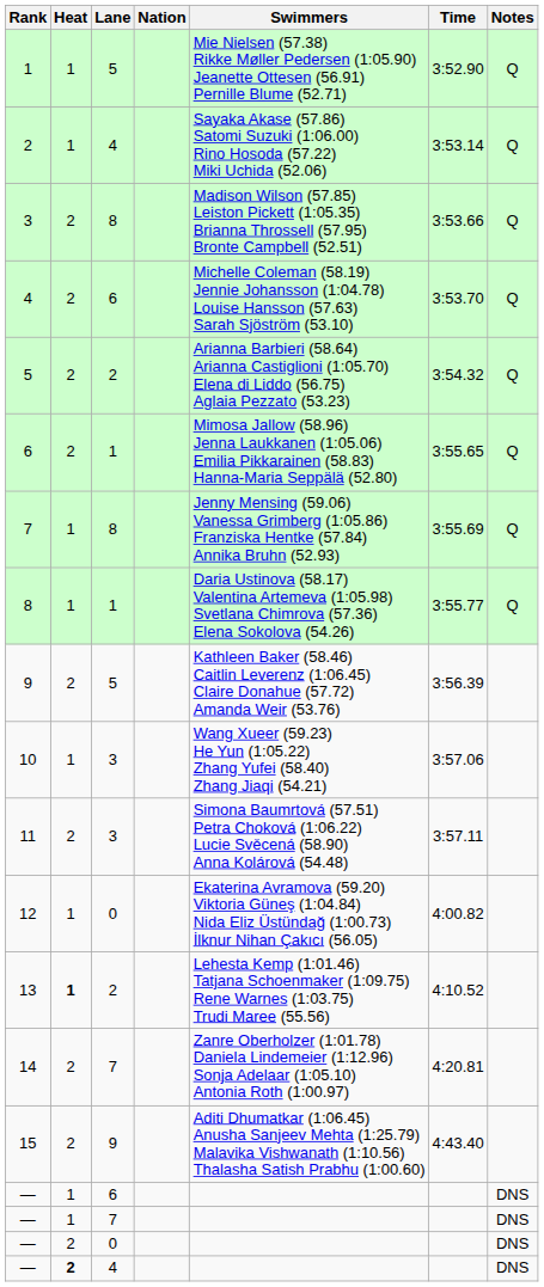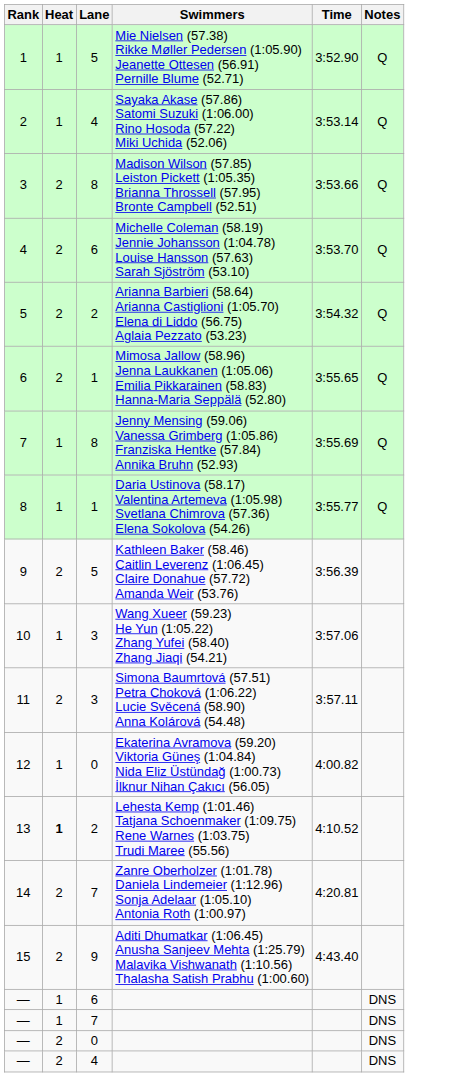 <table class="wikitable sortable" style="text-align:center">
 <tr>
 <th>Rank</th>
 <th>Heat</th>
 <th>Lane</th>
-<th>Nation</th>
 <th>Swimmers</th>
 <th>Time</th>
 <th>Notes</th>
 </tr>
 <tr bgcolor=ccffcc>
 <td>1</td>
 <td>1</td>
 <td>5</td>
-<td align=left></td>
 <td align=left><a href='#'>Mie Nielsen</a> (57.38)<br><a href='#'>Rikke Møller Pedersen</a> (1:05.90)<br><a href='#'>Jeanette Ottesen</a> (56.91)<br><a href='#'>Pernille Blume</a> (52.71)</td>
 <td>3:52.90</td>
 <td>Q</td>
 </tr>
 <tr bgcolor=ccffcc>
 <td>2</td>
 <td>1</td>
 <td>4</td>
-<td align=left></td>
 <td align=left><a href='#'>Sayaka Akase</a> (57.86)<br><a href='#'>Satomi Suzuki</a> (1:06.00)<br><a href='#'>Rino Hosoda</a> (57.22)<br><a href='#'>Miki Uchida</a> (52.06)</td>
 <td>3:53.14</td>
 <td>Q</td>
 </tr>
 <tr bgcolor=ccffcc>
 <td>3</td>
 <td>2</td>
 <td>8</td>
-<td align=left></td>
 <td align=left><a href='#'>Madison Wilson</a> (57.85)<br><a href='#'>Leiston Pickett</a> (1:05.35)<br><a href='#'>Brianna Throssell</a> (57.95)<br><a href='#'>Bronte Campbell</a> (52.51)</td>
 <td>3:53.66</td>
 <td>Q</td>
 </tr>
 <tr bgcolor=ccffcc>
 <td>4</td>
 <td>2</td>
 <td>6</td>
-<td align=left></td>
 <td align=left><a href='#'>Michelle Coleman</a> (58.19)<br><a href='#'>Jennie Johansson</a> (1:04.78)<br><a href='#'>Louise Hansson</a> (57.63)<br><a href='#'>Sarah Sjöström</a> (53.10)</td>
 <td>3:53.70</td>
 <td>Q</td>
 </tr>
 <tr bgcolor=ccffcc>
 <td>5</td>
 <td>2</td>
 <td>2</td>
-<td align=left></td>
 <td align=left><a href='#'>Arianna Barbieri</a> (58.64)<br><a href='#'>Arianna Castiglioni</a> (1:05.70)<br><a href='#'>Elena di Liddo</a> (56.75)<br><a href='#'>Aglaia Pezzato</a> (53.23)</td>
 <td>3:54.32</td>
 <td>Q</td>
 </tr>
 <tr bgcolor=ccffcc>
 <td>6</td>
 <td>2</td>
 <td>1</td>
-<td align=left></td>
 <td align=left><a href='#'>Mimosa Jallow</a> (58.96)<br><a href='#'>Jenna Laukkanen</a> (1:05.06)<br><a href='#'>Emilia Pikkarainen</a> (58.83)<br><a href='#'>Hanna-Maria Seppälä</a> (52.80)</td>
 <td>3:55.65</td>
 <td>Q</td>
 </tr>
 <tr bgcolor=ccffcc>
 <td>7</td>
 <td>1</td>
 <td>8</td>
-<td align=left></td>
 <td align=left><a href='#'>Jenny Mensing</a> (59.06)<br><a href='#'>Vanessa Grimberg</a> (1:05.86)<br><a href='#'>Franziska Hentke</a> (57.84)<br><a href='#'>Annika Bruhn</a> (52.93)</td>
 <td>3:55.69</td>
 <td>Q</td>
 </tr>
 <tr bgcolor=ccffcc>
 <td>8</td>
 <td>1</td>
 <td>1</td>
-<td align=left></td>
 <td align=left><a href='#'>Daria Ustinova</a> (58.17)<br><a href='#'>Valentina Artemeva</a> (1:05.98)<br><a href='#'>Svetlana Chimrova</a> (57.36)<br><a href='#'>Elena Sokolova</a> (54.26)</td>
 <td>3:55.77</td>
 <td>Q</td>
 </tr>
 <tr>
 <td>9</td>
 <td>2</td>
 <td>5</td>
-<td align=left></td>
 <td align=left><a href='#'>Kathleen Baker</a> (58.46)<br><a href='#'>Caitlin Leverenz</a> (1:06.45)<br><a href='#'>Claire Donahue</a> (57.72)<br><a href='#'>Amanda Weir</a> (53.76)</td>
 <td>3:56.39</td>
 <td></td>
 </tr>
 <tr>
 <td>10</td>
 <td>1</td>
 <td>3</td>
-<td align=left></td>
 <td align=left><a href='#'>Wang Xueer</a> (59.23)<br><a href='#'>He Yun</a> (1:05.22)<br><a href='#'>Zhang Yufei</a> (58.40)<br><a href='#'>Zhang Jiaqi</a> (54.21)</td>
 <td>3:57.06</td>
 <td></td>
 </tr>
 <tr>
 <td>11</td>
 <td>2</td>
 <td>3</td>
-<td align=left></td>
 <td align=left><a href='#'>Simona Baumrtová</a> (57.51)<br><a href='#'>Petra Choková</a> (1:06.22)<br><a href='#'>Lucie Svěcená</a> (58.90)<br><a href='#'>Anna Kolárová</a> (54.48)</td>
 <td>3:57.11</td>
 <td></td>
 </tr>
 <tr>
 <td>12</td>
 <td>1</td>
 <td>0</td>
-<td align=left></td>
 <td align=left><a href='#'>Ekaterina Avramova</a> (59.20)<br><a href='#'>Viktoria Güneş</a> (1:04.84)<br><a href='#'>Nida Eliz Üstündağ</a> (1:00.73)<br><a href='#'>İlknur Nihan Çakıcı</a> (56.05)</td>
 <td>4:00.82</td>
 <td></td>
 </tr>
 <tr>
 <td>13</td>
 <td><strong>1</strong></td>
 <td>2</td>
-<td align=left></td>
 <td align=left><a href='#'>Lehesta Kemp</a> (1:01.46)<br><a href='#'>Tatjana Schoenmaker</a> (1:09.75)<br><a href='#'>Rene Warnes</a> (1:03.75)<br><a href='#'>Trudi Maree</a> (55.56)</td>
 <td>4:10.52</td>
 <td></td>
 </tr>
 <tr>
 <td>14</td>
 <td>2</td>
 <td>7</td>
-<td align=left></td>
 <td align=left><a href='#'>Zanre Oberholzer</a> (1:01.78)<br><a href='#'>Daniela Lindemeier</a> (1:12.96)<br><a href='#'>Sonja Adelaar</a> (1:05.10)<br><a href='#'>Antonia Roth</a> (1:00.97)</td>
 <td>4:20.81</td>
 <td></td>
 </tr>
 <tr>
 <td>15</td>
 <td>2</td>
 <td>9</td>
-<td align=left></td>
 <td align=left><a href='#'>Aditi Dhumatkar</a> (1:06.45)<br><a href='#'>Anusha Sanjeev Mehta</a> (1:25.79)<br><a href='#'>Malavika Vishwanath</a> (1:10.56)<br><a href='#'>Thalasha Satish Prabhu</a> (1:00.60)</td>
 <td>4:43.40</td>
 <td></td>
 </tr>
 <tr>
 <td>—</td>
 <td>1</td>
 <td>6</td>
-<td align=left></td>
 <td></td>
 <td></td>
 <td>DNS</td>
 </tr>
 <tr>
 <td>—</td>
 <td>1</td>
 <td>7</td>
-<td align=left></td>
 <td></td>
 <td></td>
 <td>DNS</td>
 </tr>
 <tr>
 <td>—</td>
 <td>2</td>
 <td>0</td>
-<td align=left></td>
 <td></td>
 <td></td>
 <td>DNS</td>
 </tr>
 <tr>
 <td>—</td>
-<td><strong>2</strong></td>
+<td>2</td>
 <td>4</td>
-<td align=left></td>
 <td></td>
 <td></td>
 <td>DNS</td>
 </tr>
 </table>
